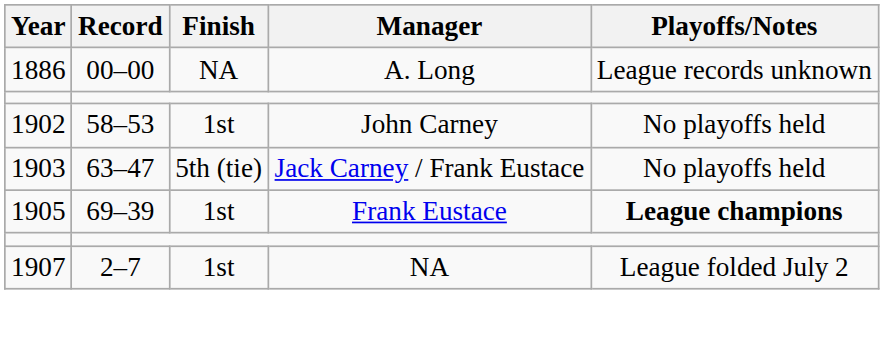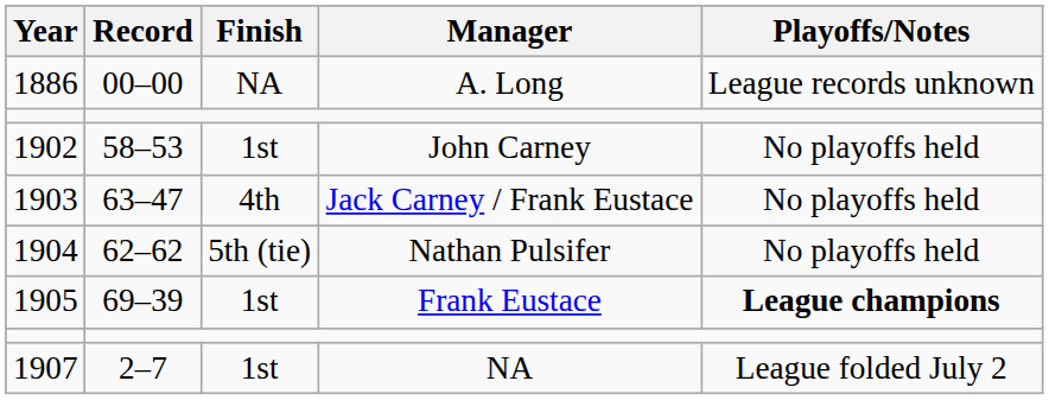 <table class="wikitable" style="text-align:center">
 <tr>
 <th>Year</th>
 <th>Record</th>
 <th>Finish</th>
 <th>Manager</th>
 <th>Playoffs/Notes</th>
 </tr>
 <tr align=center>
 <td>1886</td>
 <td>00–00</td>
 <td>NA</td>
 <td>A. Long</td>
 <td>League records unknown</td>
 </tr>
 <tr align=center>
 <td></td>
 </tr>
 <tr align=center>
 <td>1902</td>
 <td>58–53</td>
 <td>1st</td>
 <td>John Carney</td>
 <td>No playoffs held</td>
 </tr>
 <tr align=center>
 <td>1903</td>
 <td>63–47</td>
+<td>4th</td>
+<td><a href='#'>Jack Carney</a>  / Frank Eustace</td>
+<td>No playoffs held</td>
+</tr>
+<tr align=center>
+<td>1904</td>
+<td>62–62</td>
 <td>5th (tie)</td>
-<td><a href='#'>Jack Carney</a>  / Frank Eustace</td>
+<td>Nathan Pulsifer</td>
 <td>No playoffs held</td>
 </tr>
 <tr align=center>
 <td>1905</td>
 <td>69–39</td>
 <td>1st</td>
 <td><a href='#'>Frank Eustace</a></td>
 <td><strong>League champions</strong></td>
 </tr>
 <tr align=center>
 <td></td>
 </tr>
 <tr align=center>
 <td>1907</td>
 <td>2–7</td>
 <td>1st</td>
 <td>NA</td>
 <td>League folded July 2</td>
 </tr>
 </table>
